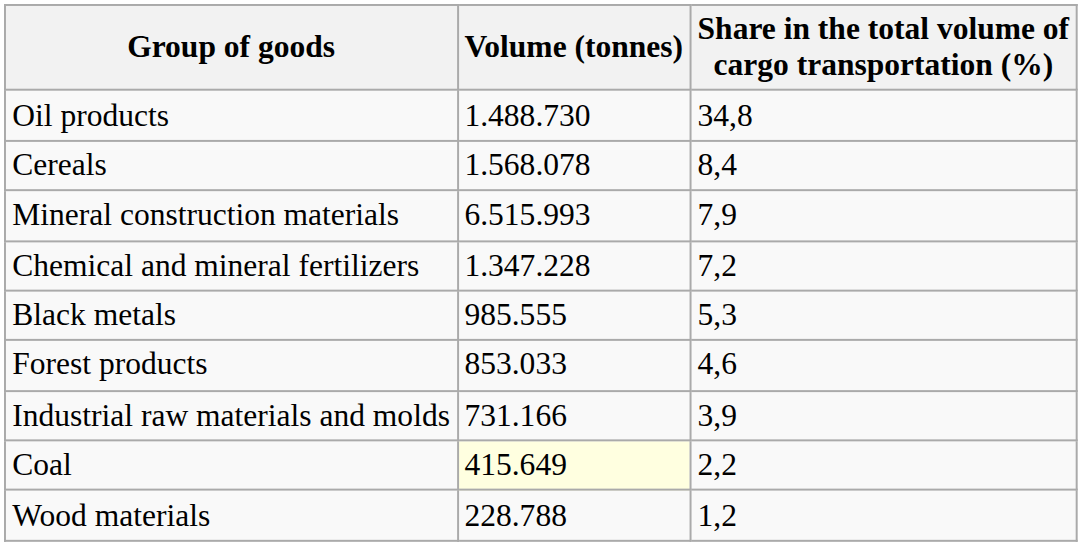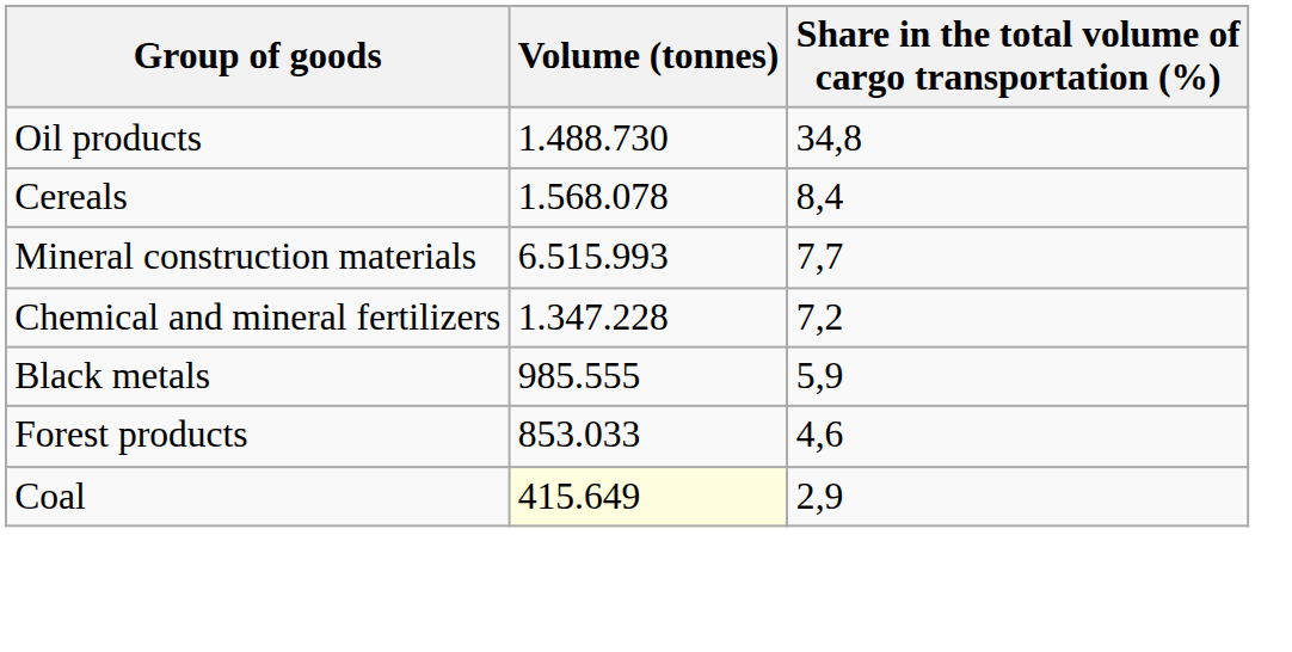 <table class="wikitable sortable";>
 <tr>
 <th>Group of goods</th>
 <th>Volume (tonnes)</th>
 <th>Share in the total volume of <br>cargo transportation (%)</th>
 </tr>
 <tr>
 <td>Oil products</td>
 <td>1.488.730</td>
 <td>34,8</td>
 </tr>
 <tr>
 <td>Cereals</td>
 <td>1.568.078</td>
 <td>8,4</td>
 </tr>
 <tr>
 <td>Mineral construction materials</td>
 <td>6.515.993</td>
-<td>7,9</td>
+<td>7,7</td>
 </tr>
 <tr>
 <td>Chemical and mineral fertilizers</td>
 <td>1.347.228</td>
 <td>7,2</td>
 </tr>
 <tr>
 <td>Black metals</td>
 <td>985.555</td>
-<td>5,3</td>
+<td>5,9</td>
 </tr>
 <tr>
 <td>Forest products</td>
 <td>853.033</td>
 <td>4,6</td>
 </tr>
 <tr>
-<td>Industrial raw materials and molds</td>
-<td>731.166</td>
-<td>3,9</td>
-</tr>
-<tr>
 <td>Coal</td>
 <td style="background: lightyellow;">415.649</td>
-<td>2,2</td>
-</tr>
-<tr>
-<td>Wood materials</td>
-<td>228.788</td>
-<td>1,2</td>
+<td>2,9</td>
 </tr>
 </table>
